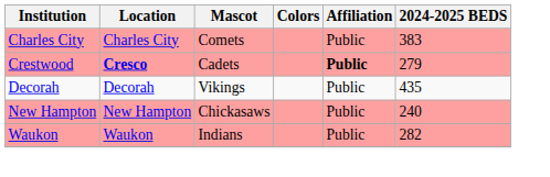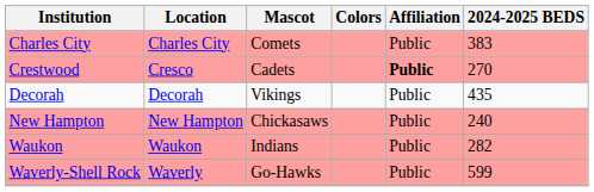 <table class="wikitable">
 <tr>
 <th>Institution</th>
 <th>Location</th>
 <th>Mascot</th>
 <th>Colors</th>
 <th>Affiliation</th>
 <th>2024-2025 BEDS</th>
 </tr>
 <tr bgcolor=#ffa0a0>
 <td><a href='#'>Charles City</a></td>
 <td><a href='#'>Charles City</a></td>
 <td>Comets</td>
 <td> </td>
 <td>Public</td>
 <td>383</td>
 </tr>
 <tr bgcolor=#ffa0a0>
 <td><a href='#'>Crestwood</a></td>
-<td><strong><a href='#'>Cresco</a></strong></td>
+<td><a href='#'>Cresco</a></td>
 <td>Cadets</td>
 <td> </td>
 <td><strong>Public</strong></td>
-<td>279</td>
+<td>270</td>
 </tr>
 <tr>
 <td><a href='#'>Decorah</a></td>
 <td><a href='#'>Decorah</a></td>
 <td>Vikings</td>
 <td> </td>
 <td>Public</td>
 <td>435</td>
 </tr>
 <tr bgcolor=#ffa0a0>
 <td><a href='#'>New Hampton</a></td>
 <td><a href='#'>New Hampton</a></td>
 <td>Chickasaws</td>
 <td> </td>
 <td>Public</td>
 <td>240</td>
 </tr>
 <tr bgcolor=#ffa0a0>
 <td><a href='#'>Waukon</a></td>
 <td><a href='#'>Waukon</a></td>
 <td>Indians</td>
 <td> </td>
 <td>Public</td>
 <td>282</td>
 </tr>
+<tr bgcolor=#ffa0a0>
+<td><a href='#'>Waverly-Shell Rock</a></td>
+<td><a href='#'>Waverly</a></td>
+<td>Go-Hawks</td>
+<td> </td>
+<td>Public</td>
+<td>599</td>
+</tr>
 <tr>
 </tr>
 </table>
